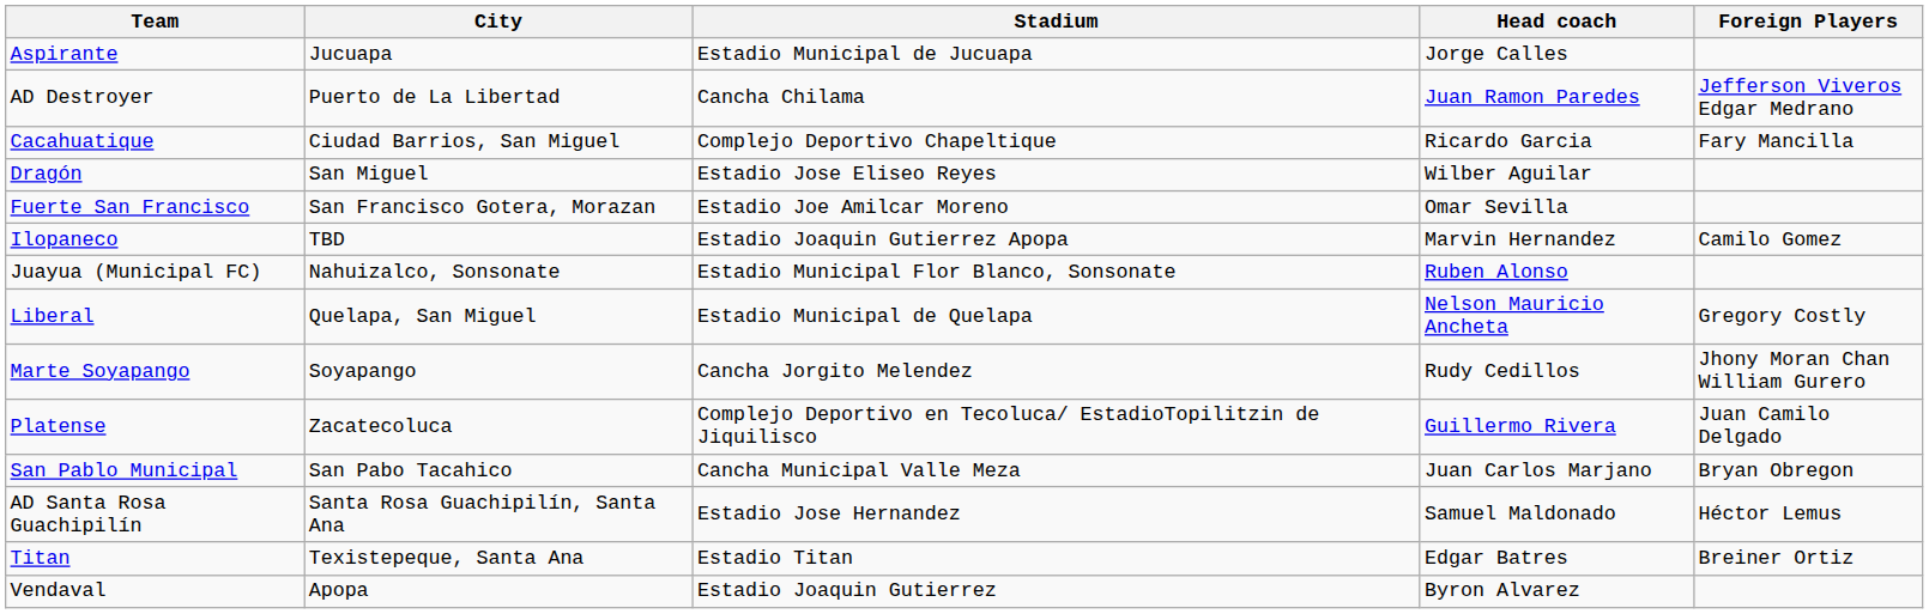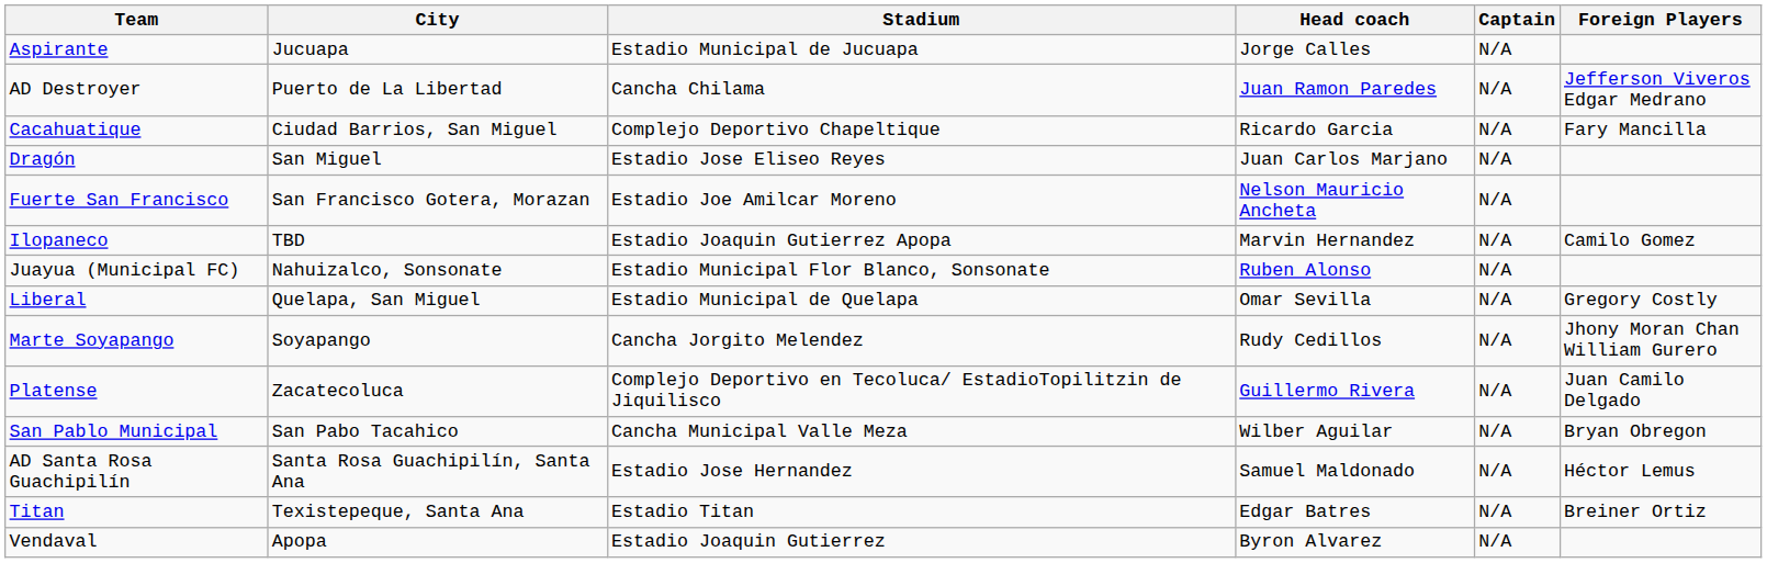 <table class="wikitable">
 <tr>
 <th>Team</th>
 <th>City</th>
 <th>Stadium</th>
 <th>Head coach</th>
+<th>Captain</th>
 <th>Foreign Players</th>
 </tr>
 <tr>
 <td><a href='#'>Aspirante</a></td>
 <td>Jucuapa</td>
 <td>Estadio Municipal de Jucuapa</td>
 <td> Jorge Calles</td>
+<td> N/A</td>
 <td></td>
 </tr>
 <tr>
 <td>AD Destroyer</td>
 <td>Puerto de La Libertad</td>
 <td>Cancha Chilama</td>
 <td> <a href='#'>Juan Ramon Paredes</a></td>
+<td> N/A</td>
 <td> <a href='#'>Jefferson Viveros</a> <br> Edgar Medrano</td>
 </tr>
 <tr>
 <td><a href='#'>Cacahuatique</a></td>
 <td>Ciudad Barrios, San Miguel</td>
 <td>Complejo Deportivo Chapeltique</td>
 <td> Ricardo Garcia</td>
+<td> N/A</td>
 <td> Fary Mancilla</td>
 </tr>
 <tr>
 <td><a href='#'>Dragón</a></td>
 <td>San Miguel</td>
 <td>Estadio Jose Eliseo Reyes</td>
-<td> Wilber Aguilar</td>
+<td> Juan Carlos Marjano</td>
+<td> N/A</td>
 <td></td>
 </tr>
 <tr>
 <td><a href='#'>Fuerte San Francisco</a></td>
 <td>San Francisco Gotera, Morazan</td>
 <td>Estadio Joe Amilcar Moreno</td>
-<td> Omar Sevilla</td>
+<td> <a href='#'>Nelson Mauricio Ancheta</a></td>
+<td> N/A</td>
 <td></td>
 </tr>
 <tr>
 <td><a href='#'>Ilopaneco</a></td>
 <td>TBD</td>
 <td>Estadio Joaquin Gutierrez Apopa</td>
 <td> Marvin Hernandez</td>
+<td> N/A</td>
 <td> Camilo Gomez</td>
 </tr>
 <tr>
 <td>Juayua (Municipal FC)</td>
 <td>Nahuizalco, Sonsonate</td>
 <td>Estadio Municipal Flor Blanco, Sonsonate</td>
 <td> <a href='#'>Ruben Alonso</a></td>
+<td> N/A</td>
 <td></td>
 </tr>
 <tr>
 <td><a href='#'>Liberal</a></td>
 <td>Quelapa, San Miguel</td>
 <td>Estadio Municipal de Quelapa</td>
-<td> <a href='#'>Nelson Mauricio Ancheta</a></td>
+<td> Omar Sevilla</td>
+<td> N/A</td>
 <td> Gregory Costly</td>
 </tr>
 <tr>
 <td><a href='#'>Marte Soyapango</a></td>
 <td>Soyapango</td>
 <td>Cancha Jorgito Melendez</td>
 <td> Rudy Cedillos</td>
+<td> N/A</td>
 <td> Jhony Moran Chan <br>  William Gurero</td>
 </tr>
 <tr>
 <td><a href='#'>Platense</a></td>
 <td>Zacatecoluca</td>
 <td>Complejo Deportivo en Tecoluca/ EstadioTopilitzin de Jiquilisco</td>
 <td> <a href='#'>Guillermo Rivera</a></td>
+<td> N/A</td>
 <td> Juan Camilo Delgado</td>
 </tr>
 <tr>
 <td><a href='#'>San Pablo Municipal</a></td>
 <td>San Pabo Tacahico</td>
 <td>Cancha Municipal Valle Meza</td>
-<td> Juan Carlos Marjano</td>
+<td> Wilber Aguilar</td>
+<td> N/A</td>
 <td> Bryan Obregon</td>
 </tr>
 <tr>
 <td>AD Santa Rosa Guachipilín</td>
 <td>Santa Rosa Guachipilín, Santa Ana</td>
 <td>Estadio Jose Hernandez</td>
 <td> Samuel Maldonado</td>
+<td> N/A</td>
 <td> Héctor Lemus</td>
 </tr>
 <tr>
 <td><a href='#'>Titan</a></td>
 <td>Texistepeque, Santa Ana</td>
 <td>Estadio Titan</td>
 <td> Edgar Batres</td>
+<td> N/A</td>
 <td> Breiner Ortiz</td>
 </tr>
 <tr>
 <td>Vendaval</td>
 <td>Apopa</td>
 <td>Estadio Joaquin Gutierrez</td>
 <td> Byron Alvarez</td>
+<td> N/A</td>
 <td></td>
 </tr>
 </table>
